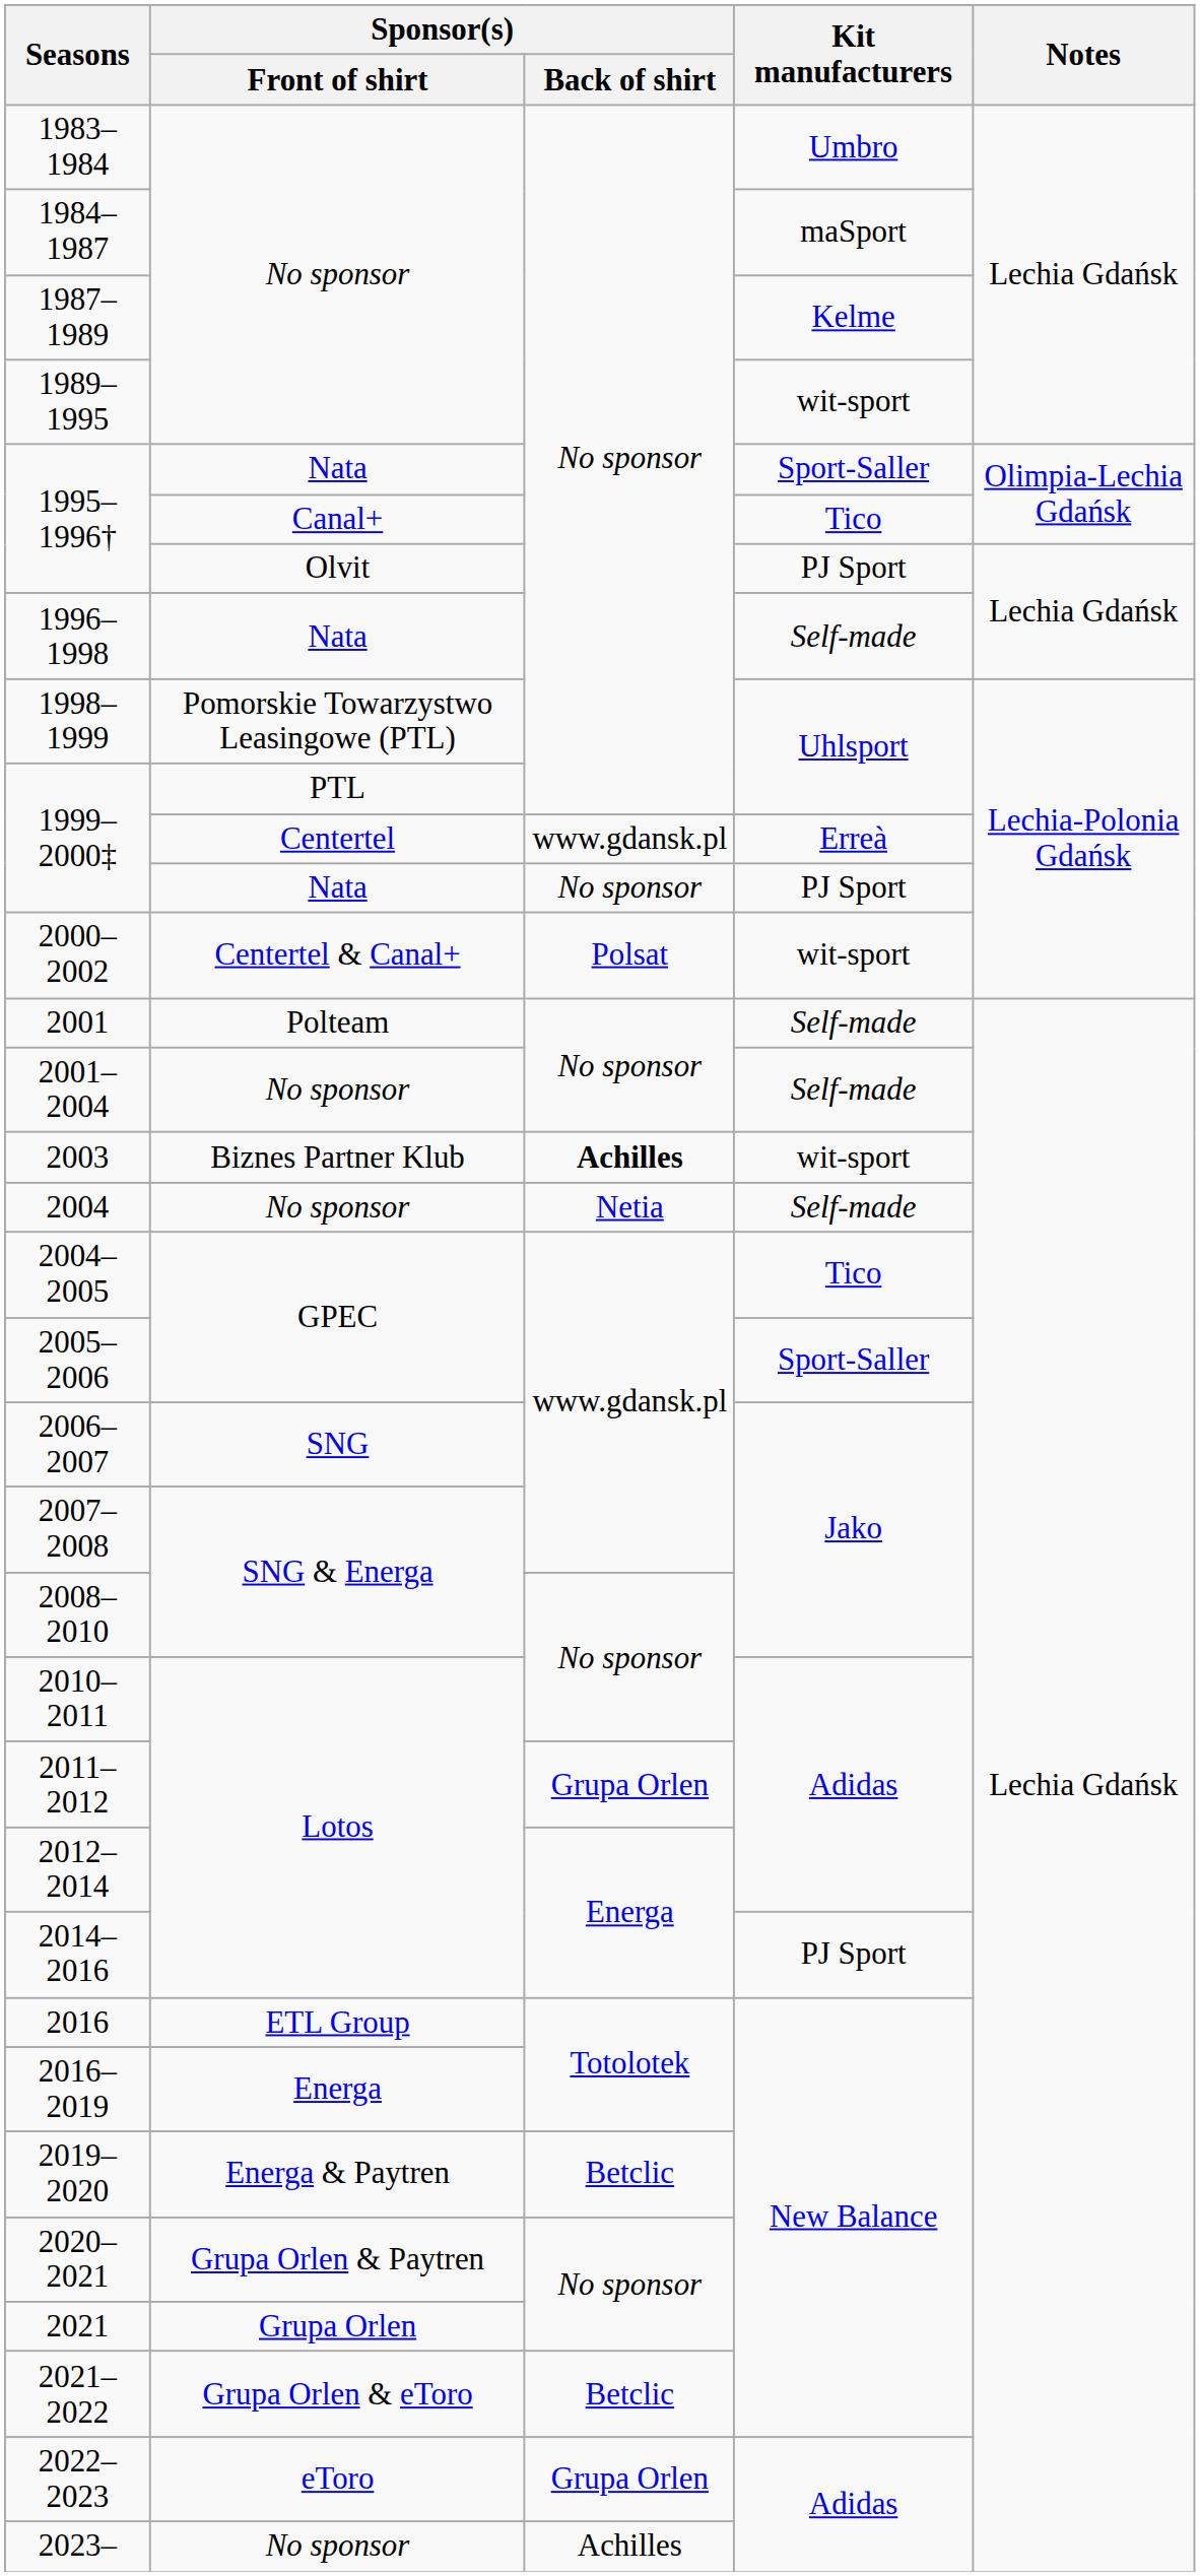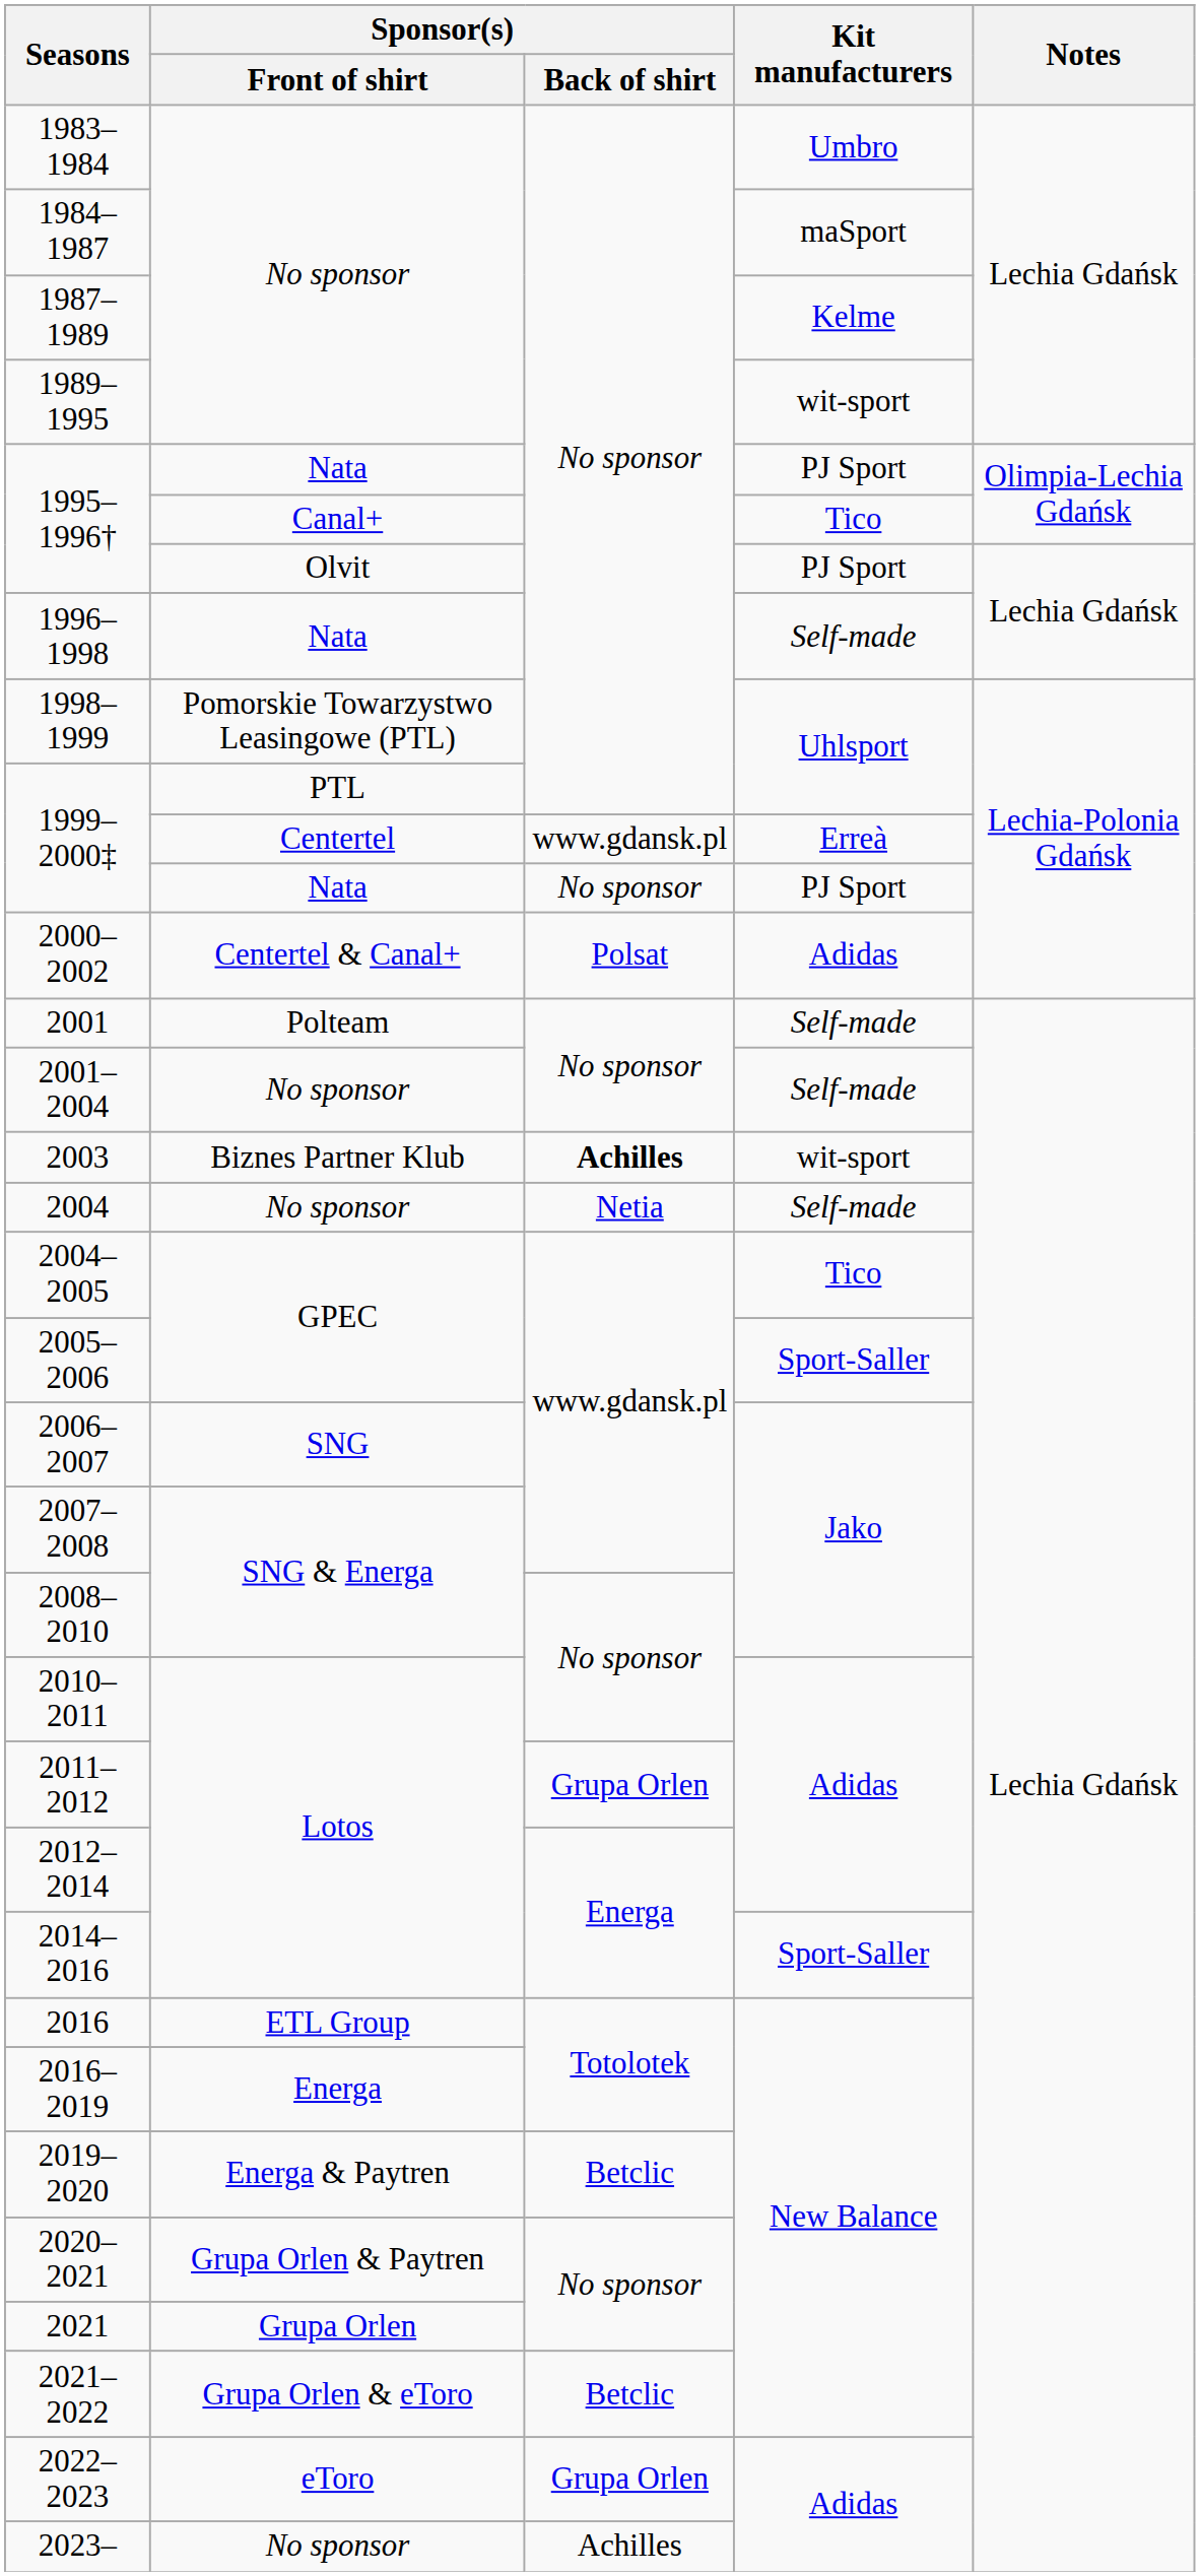 <table class="wikitable" style="text-align: center">
 <tr>
 <th rowspan=2>Seasons</th>
 <th colspan=2>Sponsor(s)</th>
 <th rowspan=2>Kit manufacturers</th>
 <th rowspan=2>Notes</th>
 </tr>
 <tr>
 <th>Front of shirt</th>
 <th>Back of shirt</th>
 </tr>
 <tr>
 <td>1983–1984</td>
 <td Rowspan=4><em>No sponsor</em></td>
 <td Rowspan=10><em>No sponsor</em></td>
 <td><a href='#'>Umbro</a></td>
 <td rowspan=4>Lechia Gdańsk</td>
 </tr>
 <tr>
 <td>1984–1987</td>
 <td>maSport</td>
 </tr>
 <tr>
 <td>1987–1989</td>
 <td><a href='#'>Kelme</a></td>
 </tr>
 <tr>
 <td>1989–1995</td>
 <td>wit-sport</td>
 </tr>
 <tr>
 <td rowspan=3>1995–1996†</td>
 <td><a href='#'>Nata</a></td>
-<td><a href='#'>Sport-Saller</a></td>
+<td>PJ Sport</td>
 <td rowspan=2><a href='#'>Olimpia-Lechia Gdańsk</a></td>
 </tr>
 <tr>
 <td><a href='#'>Canal+</a></td>
 <td><a href='#'>Tico</a></td>
 </tr>
 <tr>
 <td>Olvit</td>
 <td>PJ Sport</td>
 <td rowspan=2>Lechia Gdańsk</td>
 </tr>
 <tr>
 <td>1996–1998</td>
 <td><a href='#'>Nata</a></td>
 <td><em>Self-made</em></td>
 </tr>
 <tr>
 <td>1998–1999</td>
 <td>Pomorskie Towarzystwo Leasingowe (PTL)</td>
 <td rowspan=2><a href='#'>Uhlsport</a></td>
 <td rowspan=5><a href='#'>Lechia-Polonia Gdańsk</a></td>
 </tr>
 <tr>
 <td rowspan=3>1999–2000‡</td>
 <td>PTL</td>
 </tr>
 <tr>
 <td><a href='#'>Centertel</a></td>
 <td>www.gdansk.pl</td>
 <td><a href='#'>Erreà</a></td>
 </tr>
 <tr>
 <td><a href='#'>Nata</a></td>
 <td><em>No sponsor</em></td>
 <td>PJ Sport</td>
 </tr>
 <tr>
 <td>2000–2002</td>
 <td><a href='#'>Centertel</a> & <a href='#'>Canal+</a></td>
 <td><a href='#'>Polsat</a></td>
-<td>wit-sport</td>
+<td><a href='#'>Adidas</a></td>
 </tr>
 <tr>
 <td>2001</td>
 <td>Polteam</td>
 <td rowspan=2><em>No sponsor</em></td>
 <td><em>Self-made</em></td>
 <td rowspan=21>Lechia Gdańsk</td>
 </tr>
 <tr>
 <td>2001–2004</td>
 <td><em>No sponsor</em></td>
 <td><em>Self-made</em></td>
 </tr>
 <tr>
 <td>2003</td>
 <td>Biznes Partner Klub</td>
 <td><strong>Achilles</strong></td>
 <td>wit-sport</td>
 </tr>
 <tr>
 <td>2004</td>
 <td><em>No sponsor</em></td>
 <td><a href='#'>Netia</a></td>
 <td><em>Self-made</em></td>
 </tr>
 <tr>
 <td>2004–2005</td>
 <td rowspan=2>GPEC</td>
 <td Rowspan=4>www.gdansk.pl</td>
 <td><a href='#'>Tico</a></td>
 </tr>
 <tr>
 <td>2005–2006</td>
 <td><a href='#'>Sport-Saller</a></td>
 </tr>
 <tr>
 <td>2006–2007</td>
 <td><a href='#'>SNG</a></td>
 <td rowspan=3><a href='#'>Jako</a></td>
 </tr>
 <tr>
 <td>2007–2008</td>
 <td Rowspan=2><a href='#'>SNG</a> & <a href='#'>Energa</a></td>
 </tr>
 <tr>
 <td>2008–2010</td>
 <td Rowspan=2><em>No sponsor</em></td>
 </tr>
 <tr>
 <td>2010–2011</td>
 <td rowspan=4><a href='#'>Lotos</a></td>
 <td rowspan=3><a href='#'>Adidas</a></td>
 </tr>
 <tr>
 <td>2011–2012</td>
 <td><a href='#'>Grupa Orlen</a></td>
 </tr>
 <tr>
 <td>2012–2014</td>
 <td rowspan=2><a href='#'>Energa</a></td>
 </tr>
 <tr>
 <td>2014–2016</td>
-<td>PJ Sport</td>
+<td><a href='#'>Sport-Saller</a></td>
 </tr>
 <tr>
 <td>2016</td>
 <td><a href='#'>ETL Group</a></td>
 <td rowspan=2><a href='#'>Totolotek</a></td>
 <td rowspan=6><a href='#'>New Balance</a></td>
 </tr>
 <tr>
 <td>2016–2019</td>
 <td><a href='#'>Energa</a></td>
 </tr>
 <tr>
 <td>2019–2020</td>
 <td><a href='#'>Energa</a> & Paytren</td>
 <td><a href='#'>Betclic</a></td>
 </tr>
 <tr>
 <td>2020–2021</td>
 <td><a href='#'>Grupa Orlen</a> & Paytren</td>
 <td rowspan=2><em>No sponsor</em></td>
 </tr>
 <tr>
 <td>2021</td>
 <td><a href='#'>Grupa Orlen</a></td>
 </tr>
 <tr>
 <td>2021–2022</td>
 <td><a href='#'>Grupa Orlen</a> & <a href='#'>eToro</a></td>
 <td><a href='#'>Betclic</a></td>
 </tr>
 <tr>
 <td>2022–2023</td>
 <td><a href='#'>eToro</a></td>
 <td><a href='#'>Grupa Orlen</a></td>
 <td rowspan=2><a href='#'>Adidas</a></td>
 </tr>
 <tr>
 <td>2023–</td>
 <td><em>No sponsor</em></td>
 <td>Achilles</td>
 </tr>
 </table>
